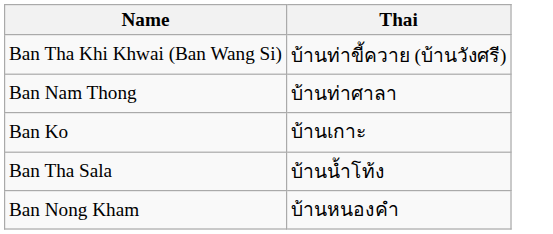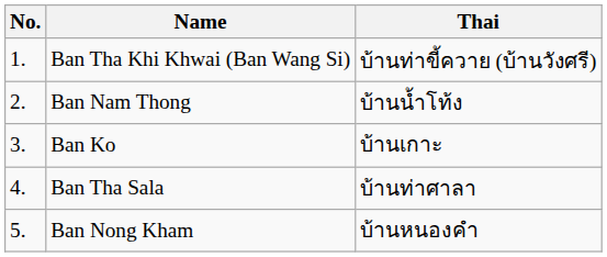 <table class="wikitable sortable">
 <tr>
+<th>No.</th>
 <th>Name</th>
 <th>Thai</th>
 </tr>
 <tr>
+<td>1.</td>
 <td>Ban Tha Khi Khwai (Ban Wang Si)</td>
 <td>บ้านท่าขี้ควาย (บ้านวังศรี)</td>
 </tr>
 <tr>
+<td>2.</td>
 <td>Ban Nam Thong</td>
-<td>บ้านท่าศาลา</td>
+<td>บ้านน้ำโท้ง</td>
 </tr>
 <tr>
+<td>3.</td>
 <td>Ban Ko</td>
 <td>บ้านเกาะ</td>
 </tr>
 <tr>
+<td>4.</td>
 <td>Ban Tha Sala</td>
-<td>บ้านน้ำโท้ง</td>
+<td>บ้านท่าศาลา</td>
 </tr>
 <tr>
+<td>5.</td>
 <td>Ban Nong Kham</td>
 <td>บ้านหนองคำ</td>
 </tr>
 </table>
